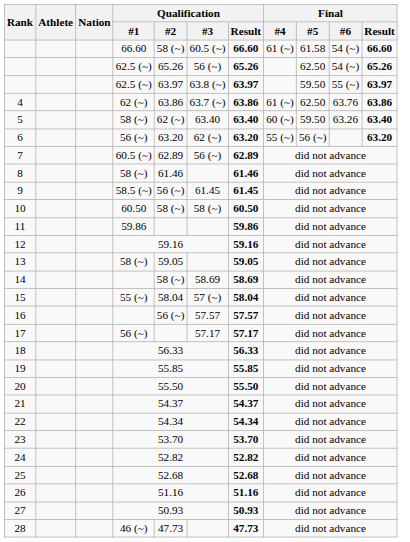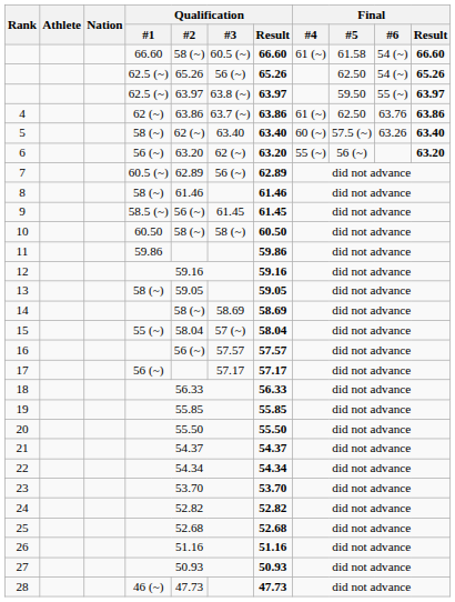 <table class="wikitable sortable" style="text-align:center">
 <tr>
 <th rowspan=2 data-sort-type=number>Rank</th>
 <th rowspan=2>Athlete</th>
 <th rowspan=2>Nation</th>
 <th colspan=4>Qualification</th>
 <th colspan=4>Final</th>
 </tr>
 <tr>
 <th data-sort-type=number>#1</th>
 <th data-sort-type=number>#2</th>
 <th data-sort-type=number>#3</th>
 <th data-sort-type=number>Result</th>
 <th data-sort-type=number>#4</th>
 <th data-sort-type=number>#5</th>
 <th data-sort-type=number>#6</th>
 <th data-sort-type=number>Result</th>
 </tr>
 <tr>
 <td></td>
 <td align=left></td>
 <td align=left></td>
 <td>66.60 </td>
 <td>58 (~)</td>
 <td>60.5 (~)</td>
 <td><strong>66.60</strong></td>
 <td>61 (~)</td>
 <td>61.58</td>
 <td>54 (~)</td>
 <td><strong>66.60</strong></td>
 </tr>
 <tr>
 <td></td>
 <td align=left></td>
 <td align=left></td>
 <td>62.5 (~)</td>
 <td>65.26</td>
 <td>56 (~)</td>
 <td><strong>65.26</strong></td>
 <td></td>
 <td>62.50</td>
 <td>54 (~)</td>
 <td><strong>65.26</strong></td>
 </tr>
 <tr>
 <td></td>
 <td align=left></td>
 <td align=left></td>
 <td>62.5 (~)</td>
 <td>63.97</td>
 <td>63.8 (~)</td>
 <td><strong>63.97</strong></td>
 <td></td>
 <td>59.50</td>
 <td>55 (~)</td>
 <td><strong>63.97</strong></td>
 </tr>
 <tr>
 <td>4</td>
 <td align=left></td>
 <td align=left></td>
 <td>62 (~)</td>
 <td>63.86</td>
 <td>63.7 (~)</td>
 <td><strong>63.86</strong></td>
 <td>61 (~)</td>
 <td>62.50</td>
 <td>63.76</td>
 <td><strong>63.86</strong></td>
 </tr>
 <tr>
 <td>5</td>
 <td align=left></td>
 <td align=left></td>
 <td>58 (~)</td>
 <td>62 (~)</td>
 <td>63.40</td>
 <td><strong>63.40</strong></td>
 <td>60 (~)</td>
-<td>59.50</td>
+<td>57.5 (~)</td>
 <td>63.26</td>
 <td><strong>63.40</strong></td>
 </tr>
 <tr>
 <td>6</td>
 <td align=left></td>
 <td align=left></td>
 <td>56 (~)</td>
 <td>63.20</td>
 <td>62 (~)</td>
 <td><strong>63.20</strong></td>
 <td>55 (~)</td>
 <td>56 (~)</td>
 <td></td>
 <td><strong>63.20</strong></td>
 </tr>
 <tr>
 <td>7</td>
 <td align=left></td>
 <td align=left></td>
 <td>60.5 (~)</td>
 <td>62.89</td>
 <td>56 (~)</td>
 <td><strong>62.89</strong></td>
 <td colspan=4>did not advance</td>
 </tr>
 <tr>
 <td>8</td>
 <td align=left></td>
 <td align=left></td>
 <td>58 (~)</td>
 <td>61.46</td>
 <td></td>
 <td><strong>61.46</strong></td>
 <td colspan=4>did not advance</td>
 </tr>
 <tr>
 <td>9</td>
 <td align=left></td>
 <td align=left></td>
 <td>58.5 (~)</td>
 <td>56 (~)</td>
 <td>61.45</td>
 <td><strong>61.45</strong></td>
 <td colspan=4>did not advance</td>
 </tr>
 <tr>
 <td>10</td>
 <td align=left></td>
 <td align=left></td>
 <td>60.50</td>
 <td>58 (~)</td>
 <td>58 (~)</td>
 <td><strong>60.50</strong></td>
 <td colspan=4>did not advance</td>
 </tr>
 <tr>
 <td>11</td>
 <td align=left></td>
 <td align=left></td>
 <td>59.86</td>
 <td></td>
 <td></td>
 <td><strong>59.86</strong></td>
 <td colspan=4>did not advance</td>
 </tr>
 <tr>
 <td>12</td>
 <td align=left></td>
 <td align=left></td>
 <td colspan=3>59.16</td>
 <td><strong>59.16</strong></td>
 <td colspan=4>did not advance</td>
 </tr>
 <tr>
 <td>13</td>
 <td align=left></td>
 <td align=left></td>
 <td>58 (~)</td>
 <td>59.05</td>
 <td></td>
 <td><strong>59.05</strong></td>
 <td colspan=4>did not advance</td>
 </tr>
 <tr>
 <td>14</td>
 <td align=left></td>
 <td align=left></td>
 <td></td>
 <td>58 (~)</td>
 <td>58.69</td>
 <td><strong>58.69</strong></td>
 <td colspan=4>did not advance</td>
 </tr>
 <tr>
 <td>15</td>
 <td align=left></td>
 <td align=left></td>
 <td>55 (~)</td>
 <td>58.04</td>
 <td>57 (~)</td>
 <td><strong>58.04</strong></td>
 <td colspan=4>did not advance</td>
 </tr>
 <tr>
 <td>16</td>
 <td align=left></td>
 <td align=left></td>
 <td></td>
 <td>56 (~)</td>
 <td>57.57</td>
 <td><strong>57.57</strong></td>
 <td colspan=4>did not advance</td>
 </tr>
 <tr>
 <td>17</td>
 <td align=left></td>
 <td align=left></td>
 <td>56 (~)</td>
 <td></td>
 <td>57.17</td>
 <td><strong>57.17</strong></td>
 <td colspan=4>did not advance</td>
 </tr>
 <tr>
 <td>18</td>
 <td align=left></td>
 <td align=left></td>
 <td colspan=3>56.33</td>
 <td><strong>56.33</strong></td>
 <td colspan=4>did not advance</td>
 </tr>
 <tr>
 <td>19</td>
 <td align=left></td>
 <td align=left></td>
 <td colspan=3>55.85</td>
 <td><strong>55.85</strong></td>
 <td colspan=4>did not advance</td>
 </tr>
 <tr>
 <td>20</td>
 <td align=left></td>
 <td align=left></td>
 <td colspan=3>55.50</td>
 <td><strong>55.50</strong></td>
 <td colspan=4>did not advance</td>
 </tr>
 <tr>
 <td>21</td>
 <td align=left></td>
 <td align=left></td>
 <td colspan=3>54.37</td>
 <td><strong>54.37</strong></td>
 <td colspan=4>did not advance</td>
 </tr>
 <tr>
 <td>22</td>
 <td align=left></td>
 <td align=left></td>
 <td colspan=3>54.34</td>
 <td><strong>54.34</strong></td>
 <td colspan=4>did not advance</td>
 </tr>
 <tr>
 <td>23</td>
 <td align=left></td>
 <td align=left></td>
 <td colspan=3>53.70</td>
 <td><strong>53.70</strong></td>
 <td colspan=4>did not advance</td>
 </tr>
 <tr>
 <td>24</td>
 <td align=left></td>
 <td align=left></td>
 <td colspan=3>52.82</td>
 <td><strong>52.82</strong></td>
 <td colspan=4>did not advance</td>
 </tr>
 <tr>
 <td>25</td>
 <td align=left></td>
 <td align=left></td>
 <td colspan=3>52.68</td>
 <td><strong>52.68</strong></td>
 <td colspan=4>did not advance</td>
 </tr>
 <tr>
 <td>26</td>
 <td align=left></td>
 <td align=left></td>
 <td colspan=3>51.16</td>
 <td><strong>51.16</strong></td>
 <td colspan=4>did not advance</td>
 </tr>
 <tr>
 <td>27</td>
 <td align=left></td>
 <td align=left></td>
 <td colspan=3>50.93</td>
 <td><strong>50.93</strong></td>
 <td colspan=4>did not advance</td>
 </tr>
 <tr>
 <td>28</td>
 <td align=left></td>
 <td align=left></td>
 <td>46 (~)</td>
 <td>47.73</td>
 <td></td>
 <td><strong>47.73</strong></td>
 <td colspan=4>did not advance</td>
 </tr>
 </table>
